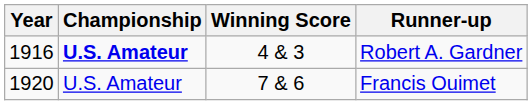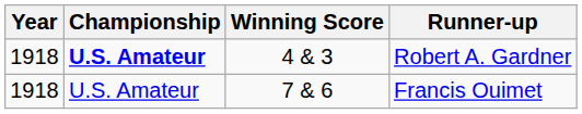 <table class="wikitable">
 <tr>
 <th>Year</th>
 <th>Championship</th>
 <th>Winning Score</th>
 <th>Runner-up</th>
 </tr>
 <tr>
-<td>1916</td>
+<td>1918</td>
 <td><strong><a href='#'>U.S. Amateur</a></strong></td>
 <td align=center>4 & 3</td>
 <td> <a href='#'>Robert A. Gardner</a></td>
 </tr>
 <tr>
-<td>1920</td>
+<td>1918</td>
 <td><a href='#'>U.S. Amateur</a></td>
 <td align=center>7 & 6</td>
 <td> <a href='#'>Francis Ouimet</a></td>
 </tr>
 </table>
